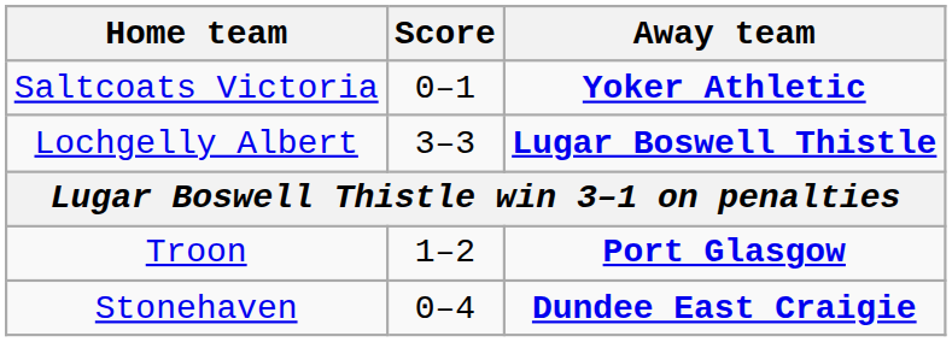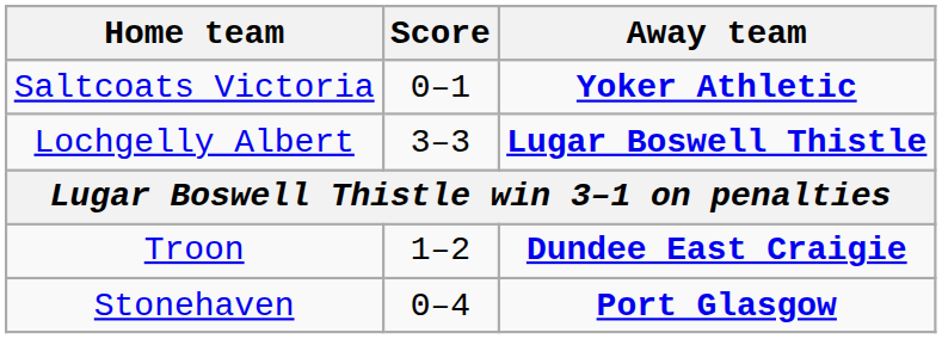 <table class="wikitable" style="text-align: center">
 <tr>
 <th>Home team</th>
 <th>Score</th>
 <th>Away team</th>
 </tr>
 <tr>
 <td><a href='#'>Saltcoats Victoria</a></td>
 <td>0–1</td>
 <td><strong><a href='#'>Yoker Athletic</a></strong></td>
 </tr>
 <tr>
 <td><a href='#'>Lochgelly Albert</a></td>
 <td>3–3</td>
 <td><strong><a href='#'>Lugar Boswell Thistle</a></strong></td>
 </tr>
 <tr>
 <th colspan="5"><em>Lugar Boswell Thistle win 3–1 on penalties</em></th>
 </tr>
 <tr>
 <td><a href='#'>Troon</a></td>
 <td>1–2</td>
-<td><strong><a href='#'>Port Glasgow</a></strong></td>
+<td><strong><a href='#'>Dundee East Craigie</a></strong></td>
 </tr>
 <tr>
 <td><a href='#'>Stonehaven</a></td>
 <td>0–4</td>
-<td><strong><a href='#'>Dundee East Craigie</a></strong></td>
+<td><strong><a href='#'>Port Glasgow</a></strong></td>
 </tr>
 </table>
